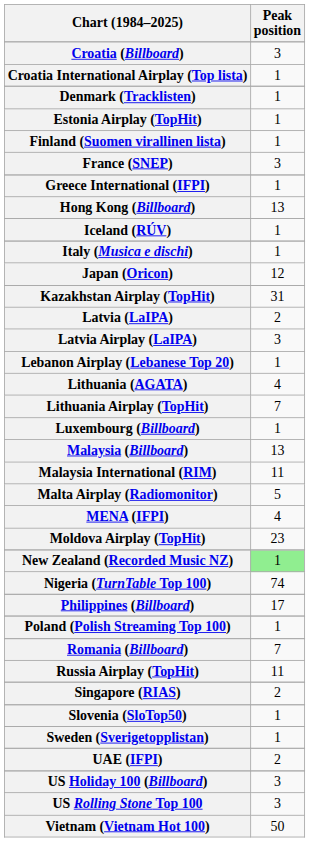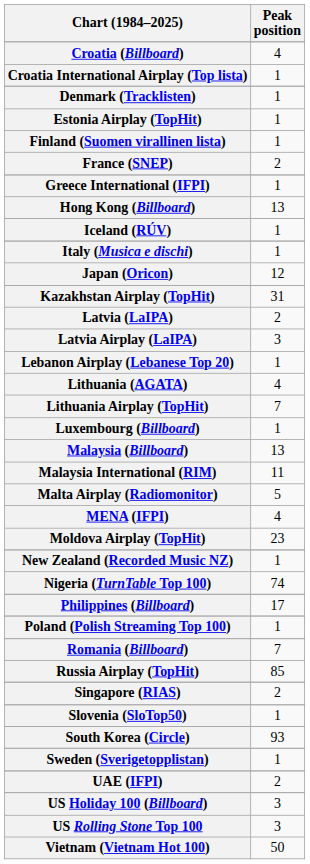 <table class="wikitable sortable plainrowheaders" style="text-align:center">
 <tr>
 <th>Chart (1984–2025)</th>
 <th>Peak<br>position</th>
 </tr>
 <tr>
 </tr>
 <tr>
 </tr>
 <tr>
 </tr>
 <tr>
 </tr>
 <tr>
 </tr>
 <tr>
 </tr>
 <tr>
 </tr>
 <tr>
 <th scope="row"><a href='#'>Croatia</a> (<em><a href='#'>Billboard</a></em>)</th>
-<td>3</td>
+<td>4</td>
 </tr>
 <tr>
 <th scope="row">Croatia International Airplay (<a href='#'>Top lista</a>)</th>
 <td>1</td>
 </tr>
 <tr>
 </tr>
 <tr>
 </tr>
 <tr>
 <th scope="row">Denmark (<a href='#'>Tracklisten</a>)</th>
 <td>1</td>
 </tr>
 <tr>
 <th scope="row">Estonia Airplay (<a href='#'>TopHit</a>)</th>
 <td>1</td>
 </tr>
 <tr>
 <th scope="row">Finland (<a href='#'>Suomen virallinen lista</a>)</th>
 <td>1</td>
 </tr>
 <tr>
 <th scope="row">France (<a href='#'>SNEP</a>)</th>
-<td>3</td>
+<td>2</td>
 </tr>
 <tr>
 </tr>
 <tr>
 </tr>
 <tr>
 <th scope="row">Greece International (<a href='#'>IFPI</a>)</th>
 <td>1</td>
 </tr>
 <tr>
 <th scope="row">Hong Kong (<em><a href='#'>Billboard</a></em>)</th>
 <td>13</td>
 </tr>
 <tr>
 </tr>
 <tr>
 </tr>
 <tr>
 </tr>
 <tr>
 <th scope="row">Iceland (<a href='#'>RÚV</a>)</th>
 <td>1</td>
 </tr>
 <tr>
 </tr>
 <tr>
 <th scope="row">Italy (<em><a href='#'>Musica e dischi</a></em>)</th>
 <td>1</td>
 </tr>
 <tr>
 <th scope="row">Japan (<a href='#'>Oricon</a>)</th>
 <td>12</td>
 </tr>
 <tr>
 </tr>
 <tr>
 <th scope="row">Kazakhstan Airplay (<a href='#'>TopHit</a>)</th>
 <td>31</td>
 </tr>
 <tr>
 <th scope="row">Latvia (<a href='#'>LaIPA</a>)</th>
 <td>2</td>
 </tr>
 <tr>
 <th scope="row">Latvia Airplay (<a href='#'>LaIPA</a>)</th>
 <td>3</td>
 </tr>
 <tr>
 <th scope="row">Lebanon Airplay (<a href='#'>Lebanese Top 20</a>)</th>
 <td>1</td>
 </tr>
 <tr>
 <th scope="row">Lithuania (<a href='#'>AGATA</a>)</th>
 <td>4</td>
 </tr>
 <tr>
 <th scope="row">Lithuania Airplay (<a href='#'>TopHit</a>)</th>
 <td>7</td>
 </tr>
 <tr>
 <th scope="row">Luxembourg (<em><a href='#'>Billboard</a></em>)</th>
 <td>1</td>
 </tr>
 <tr>
 <th scope="row"><a href='#'>Malaysia</a> (<em><a href='#'>Billboard</a></em>)</th>
 <td>13</td>
 </tr>
 <tr>
 <th scope="row">Malaysia International (<a href='#'>RIM</a>)</th>
 <td>11</td>
 </tr>
 <tr>
 <th scope="row">Malta Airplay (<a href='#'>Radiomonitor</a>)</th>
 <td>5</td>
 </tr>
 <tr>
 <th scope="row"><a href='#'>MENA</a> (<a href='#'>IFPI</a>)</th>
 <td>4</td>
 </tr>
 <tr>
 <th scope="row">Moldova Airplay (<a href='#'>TopHit</a>)</th>
 <td>23</td>
 </tr>
 <tr>
 </tr>
 <tr>
 </tr>
 <tr>
 <th scope="row">New Zealand (<a href='#'>Recorded Music NZ</a>)</th>
-<td style="background: lightgreen;">1</td>
+<td>1</td>
 </tr>
 <tr>
 <th scope="row">Nigeria (<a href='#'><em>TurnTable</em> Top 100</a>)</th>
 <td>74</td>
 </tr>
 <tr>
 </tr>
 <tr>
 <th scope="row"><a href='#'>Philippines</a> (<em><a href='#'>Billboard</a></em>)</th>
 <td>17</td>
 </tr>
 <tr>
 </tr>
 <tr>
 </tr>
 <tr>
 </tr>
 <tr>
 <th scope="row">Poland (<a href='#'>Polish Streaming Top 100</a>)</th>
 <td>1</td>
 </tr>
 <tr>
 </tr>
 <tr>
 <th scope="row"><a href='#'>Romania</a> (<em><a href='#'>Billboard</a></em>)</th>
 <td>7</td>
 </tr>
 <tr>
 <th scope="row">Russia Airplay (<a href='#'>TopHit</a>)</th>
-<td>11</td>
+<td>85</td>
 </tr>
 <tr>
 </tr>
 <tr>
 <th scope="row">Singapore (<a href='#'>RIAS</a>)</th>
 <td>2</td>
 </tr>
 <tr>
 </tr>
 <tr>
 </tr>
 <tr>
 <th scope="row">Slovenia (<a href='#'>SloTop50</a>)</th>
 <td>1</td>
 </tr>
 <tr>
+</tr>
+<tr>
+<th scope="row">South Korea (<a href='#'>Circle</a>)</th>
+<td>93</td>
 </tr>
 <tr>
 </tr>
 <tr>
 <th scope="row">Sweden (<a href='#'>Sverigetopplistan</a>)</th>
 <td>1</td>
 </tr>
 <tr>
 </tr>
 <tr>
 <th scope="row">UAE (<a href='#'>IFPI</a>)</th>
 <td>2</td>
 </tr>
 <tr>
 </tr>
 <tr>
 </tr>
 <tr>
 </tr>
 <tr>
 </tr>
 <tr>
 </tr>
 <tr>
 <th scope="row">US <a href='#'>Holiday 100</a> (<em><a href='#'>Billboard</a></em>)</th>
 <td>3</td>
 </tr>
 <tr>
 <th scope="row">US <a href='#'><em>Rolling Stone</em> Top 100</a></th>
 <td>3</td>
 </tr>
 <tr>
 <th scope="row">Vietnam (<a href='#'>Vietnam Hot 100</a>)</th>
 <td>50</td>
 </tr>
 </table>
